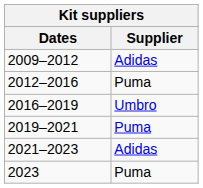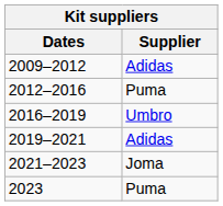 <table class="wikitable collapsible plainrowheaders" style="width: 25%; text-align: centr; margin-left:1em; float: left">
 <tr>
 <th colspan=3>Kit suppliers</th>
 </tr>
 <tr>
 <th scope="col">Dates</th>
 <th scope="col">Supplier</th>
 </tr>
 <tr>
 <td scope="row">2009–2012</td>
 <td><a href='#'>Adidas</a></td>
 </tr>
 <tr>
 <td scope="row">2012–2016</td>
 <td>Puma</td>
 </tr>
 <tr>
 <td scope="row">2016–2019</td>
 <td><a href='#'>Umbro</a></td>
 </tr>
 <tr>
 <td scope="row">2019–2021</td>
-<td><a href='#'>Puma</a></td>
+<td><a href='#'>Adidas</a></td>
 </tr>
 <tr>
 <td scope="row">2021–2023</td>
-<td><a href='#'>Adidas</a></td>
+<td>Joma</td>
 </tr>
 <tr>
 <td scope="row">2023</td>
 <td>Puma</td>
 </tr>
 </table>
